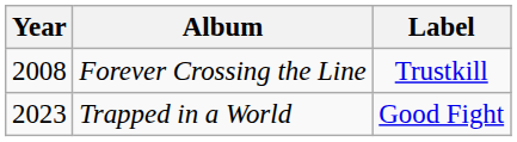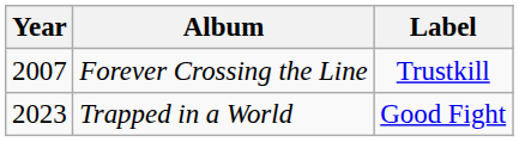 <table class="wikitable">
 <tr>
 <th>Year</th>
 <th>Album</th>
 <th>Label</th>
 </tr>
 <tr>
-<td>2008</td>
+<td>2007</td>
 <td><em>Forever Crossing the Line</em></td>
 <td style="text-align:center;"><a href='#'>Trustkill</a></td>
 </tr>
 <tr>
 <td>2023</td>
 <td><em>Trapped in a World</em></td>
 <td style="text-align:center;"><a href='#'>Good Fight</a></td>
 </tr>
 </table>
